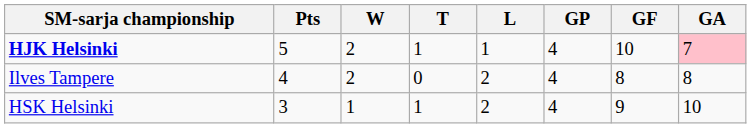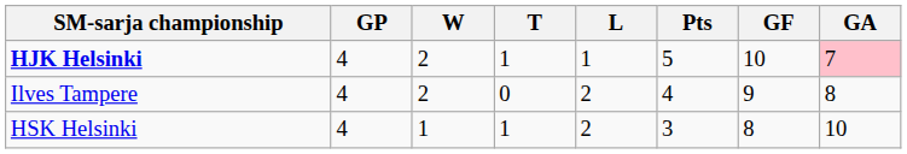 <table class="wikitable" style="width: 40em;">
 <tr>
 <th bgcolor="#DDDDFF" width="20%">SM-sarja championship</th>
-<th bgcolor="#DDDDFF" width="5%">Pts</th>
+<th bgcolor="#DDDDFF" width="5%">GP</th>
 <th bgcolor="#DDDDFF" width="5%">W</th>
 <th bgcolor="#DDDDFF" width="5%">T</th>
 <th bgcolor="#DDDDFF" width="5%">L</th>
-<th bgcolor="#DDDDFF" width="5%">GP</th>
+<th bgcolor="#DDDDFF" width="5%">Pts</th>
 <th bgcolor="#DDDDFF" width="5%">GF</th>
 <th bgcolor="#DDDDFF" width="5%">GA</th>
 </tr>
 <tr>
 <td><strong><a href='#'>HJK Helsinki</a></strong></td>
-<td>5</td>
+<td>4</td>
 <td>2</td>
 <td>1</td>
 <td>1</td>
-<td>4</td>
+<td>5</td>
 <td>10</td>
 <td style="background: pink;">7</td>
 </tr>
 <tr>
 <td><a href='#'>Ilves Tampere</a></td>
 <td>4</td>
 <td>2</td>
 <td>0</td>
 <td>2</td>
 <td>4</td>
-<td>8</td>
+<td>9</td>
 <td>8</td>
 </tr>
 <tr>
 <td><a href='#'>HSK Helsinki</a></td>
-<td>3</td>
+<td>4</td>
 <td>1</td>
 <td>1</td>
 <td>2</td>
-<td>4</td>
-<td>9</td>
+<td>3</td>
+<td>8</td>
 <td>10</td>
 </tr>
 </table>
